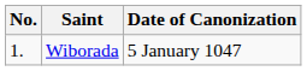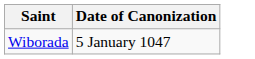 <table class="wikitable">
 <tr>
-<th>No.</th>
 <th>Saint</th>
 <th>Date of Canonization</th>
 </tr>
 <tr>
-<td>1.</td>
 <td><a href='#'>Wiborada</a></td>
 <td>5 January 1047</td>
 </tr>
 </table>
